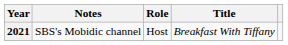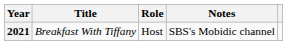 <table class="wikitable plainrowheaders">
 <tr>
 <th scope="col">Year</th>
+<th scope="col">Title</th>
+<th scope="col">Role</th>
 <th scope="col">Notes</th>
-<th scope="col">Role</th>
-<th scope="col">Title</th>
 <th scope="col"></th>
 </tr>
 <tr>
 <th scope="row">2021</th>
+<td><em>Breakfast With Tiffany </em></td>
+<td>Host</td>
 <td>SBS's Mobidic channel</td>
-<td>Host</td>
-<td><em>Breakfast With Tiffany </em></td>
 <td style="text-align:center"></td>
 </tr>
 </table>
